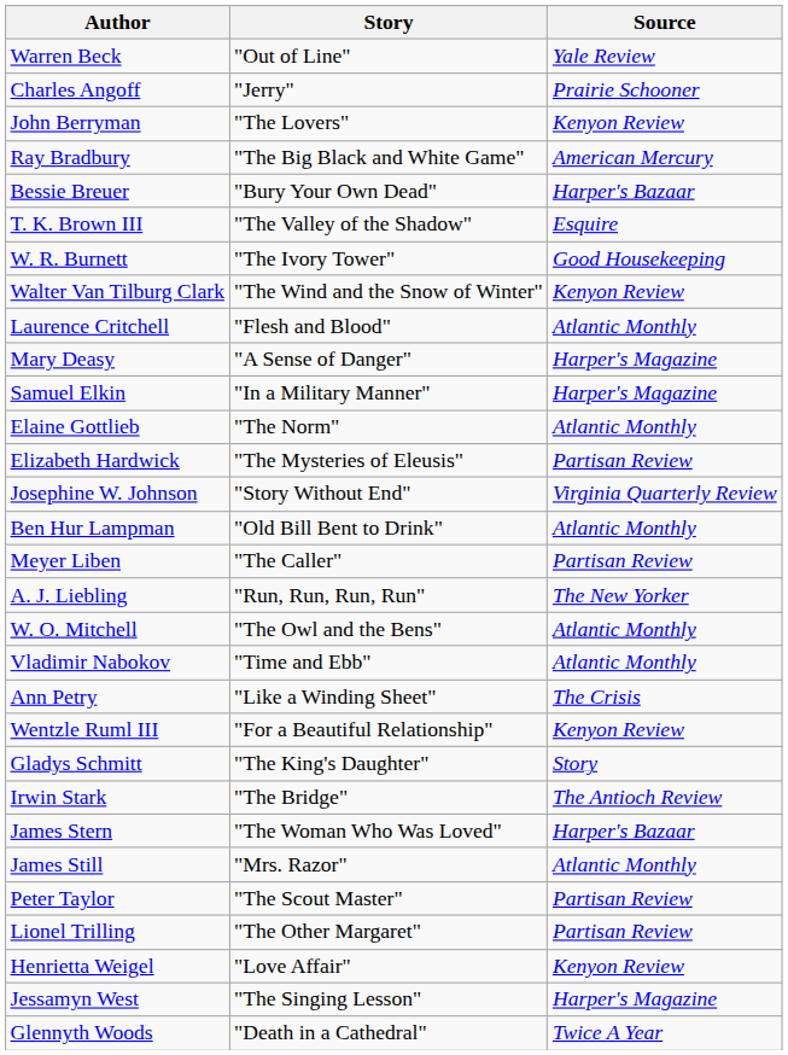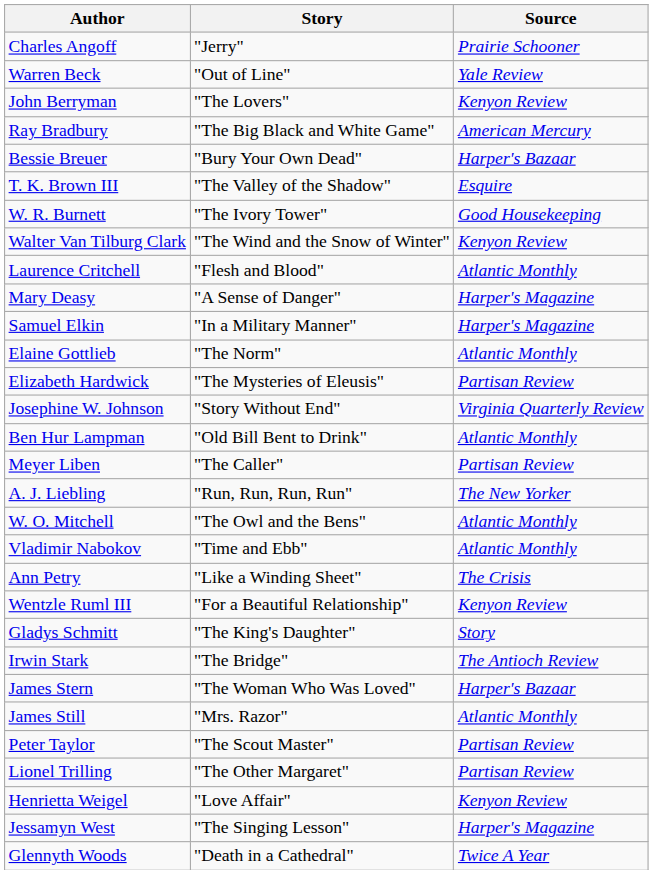 <table class="wikitable">
 <tr>
 <th>Author</th>
 <th>Story</th>
 <th>Source</th>
 </tr>
 <tr>
+<td><a href='#'>Charles Angoff</a></td>
+<td>"Jerry"</td>
+<td><em><a href='#'>Prairie Schooner</a></em></td>
+</tr>
+<tr>
 <td><a href='#'>Warren Beck</a></td>
 <td>"Out of Line"</td>
 <td><em><a href='#'>Yale Review</a></em></td>
-</tr>
-<tr>
-<td><a href='#'>Charles Angoff</a></td>
-<td>"Jerry"</td>
-<td><em><a href='#'>Prairie Schooner</a></em></td>
 </tr>
 <tr>
 <td><a href='#'>John Berryman</a></td>
 <td>"The Lovers"</td>
 <td><em><a href='#'>Kenyon Review</a></em></td>
 </tr>
 <tr>
 <td><a href='#'>Ray Bradbury</a></td>
 <td>"The Big Black and White Game"</td>
 <td><em><a href='#'>American Mercury</a></em></td>
 </tr>
 <tr>
 <td><a href='#'>Bessie Breuer</a></td>
 <td>"Bury Your Own Dead"</td>
 <td><em><a href='#'>Harper's Bazaar</a></em></td>
 </tr>
 <tr>
 <td><a href='#'>T. K. Brown III</a></td>
 <td>"The Valley of the Shadow"</td>
 <td><a href='#'><em>Esquire</em></a></td>
 </tr>
 <tr>
 <td><a href='#'>W. R. Burnett</a></td>
 <td>"The Ivory Tower"</td>
 <td><em><a href='#'>Good Housekeeping</a></em></td>
 </tr>
 <tr>
 <td><a href='#'>Walter Van Tilburg Clark</a></td>
 <td>"The Wind and the Snow of Winter"</td>
 <td><em><a href='#'>Kenyon Review</a></em></td>
 </tr>
 <tr>
 <td><a href='#'>Laurence Critchell</a></td>
 <td>"Flesh and Blood"</td>
 <td><em><a href='#'>Atlantic Monthly</a></em></td>
 </tr>
 <tr>
 <td><a href='#'>Mary Deasy</a></td>
 <td>"A Sense of Danger"</td>
 <td><em><a href='#'>Harper's Magazine</a></em></td>
 </tr>
 <tr>
 <td><a href='#'>Samuel Elkin</a></td>
 <td>"In a Military Manner"</td>
 <td><em><a href='#'>Harper's Magazine</a></em></td>
 </tr>
 <tr>
 <td><a href='#'>Elaine Gottlieb</a></td>
 <td>"The Norm"</td>
 <td><em><a href='#'>Atlantic Monthly</a></em></td>
 </tr>
 <tr>
 <td><a href='#'>Elizabeth Hardwick</a></td>
 <td>"The Mysteries of Eleusis"</td>
 <td><em><a href='#'>Partisan Review</a></em></td>
 </tr>
 <tr>
 <td><a href='#'>Josephine W. Johnson</a></td>
 <td>"Story Without End"</td>
 <td><em><a href='#'>Virginia Quarterly Review</a></em></td>
 </tr>
 <tr>
 <td><a href='#'>Ben Hur Lampman</a></td>
 <td>"Old Bill Bent to Drink"</td>
 <td><em><a href='#'>Atlantic Monthly</a></em></td>
 </tr>
 <tr>
 <td><a href='#'>Meyer Liben</a></td>
 <td>"The Caller"</td>
 <td><em><a href='#'>Partisan Review</a></em></td>
 </tr>
 <tr>
 <td><a href='#'>A. J. Liebling</a></td>
 <td>"Run, Run, Run, Run"</td>
 <td><em><a href='#'>The New Yorker</a></em></td>
 </tr>
 <tr>
 <td><a href='#'>W. O. Mitchell</a></td>
 <td>"The Owl and the Bens"</td>
 <td><em><a href='#'>Atlantic Monthly</a></em></td>
 </tr>
 <tr>
 <td><a href='#'>Vladimir Nabokov</a></td>
 <td>"Time and Ebb"</td>
 <td><em><a href='#'>Atlantic Monthly</a></em></td>
 </tr>
 <tr>
 <td><a href='#'>Ann Petry</a></td>
 <td>"Like a Winding Sheet"</td>
 <td><em><a href='#'>The Crisis</a></em></td>
 </tr>
 <tr>
 <td><a href='#'>Wentzle Ruml III</a></td>
 <td>"For a Beautiful Relationship"</td>
 <td><em><a href='#'>Kenyon Review</a></em></td>
 </tr>
 <tr>
 <td><a href='#'>Gladys Schmitt</a></td>
 <td>"The King's Daughter"</td>
 <td><a href='#'><em>Story</em></a></td>
 </tr>
 <tr>
 <td><a href='#'>Irwin Stark</a></td>
 <td>"The Bridge"</td>
 <td><em><a href='#'>The Antioch Review</a></em></td>
 </tr>
 <tr>
 <td><a href='#'>James Stern</a></td>
 <td>"The Woman Who Was Loved"</td>
 <td><em><a href='#'>Harper's Bazaar</a></em></td>
 </tr>
 <tr>
 <td><a href='#'>James Still</a></td>
 <td>"Mrs. Razor"</td>
 <td><em><a href='#'>Atlantic Monthly</a></em></td>
 </tr>
 <tr>
 <td><a href='#'>Peter Taylor</a></td>
 <td>"The Scout Master"</td>
 <td><em><a href='#'>Partisan Review</a></em></td>
 </tr>
 <tr>
 <td><a href='#'>Lionel Trilling</a></td>
 <td>"The Other Margaret"</td>
 <td><em><a href='#'>Partisan Review</a></em></td>
 </tr>
 <tr>
 <td><a href='#'>Henrietta Weigel</a></td>
 <td>"Love Affair"</td>
 <td><em><a href='#'>Kenyon Review</a></em></td>
 </tr>
 <tr>
 <td><a href='#'>Jessamyn West</a></td>
 <td>"The Singing Lesson"</td>
 <td><em><a href='#'>Harper's Magazine</a></em></td>
 </tr>
 <tr>
 <td><a href='#'>Glennyth Woods</a></td>
 <td>"Death in a Cathedral"</td>
 <td><em><a href='#'>Twice A Year</a></em></td>
 </tr>
 </table>
